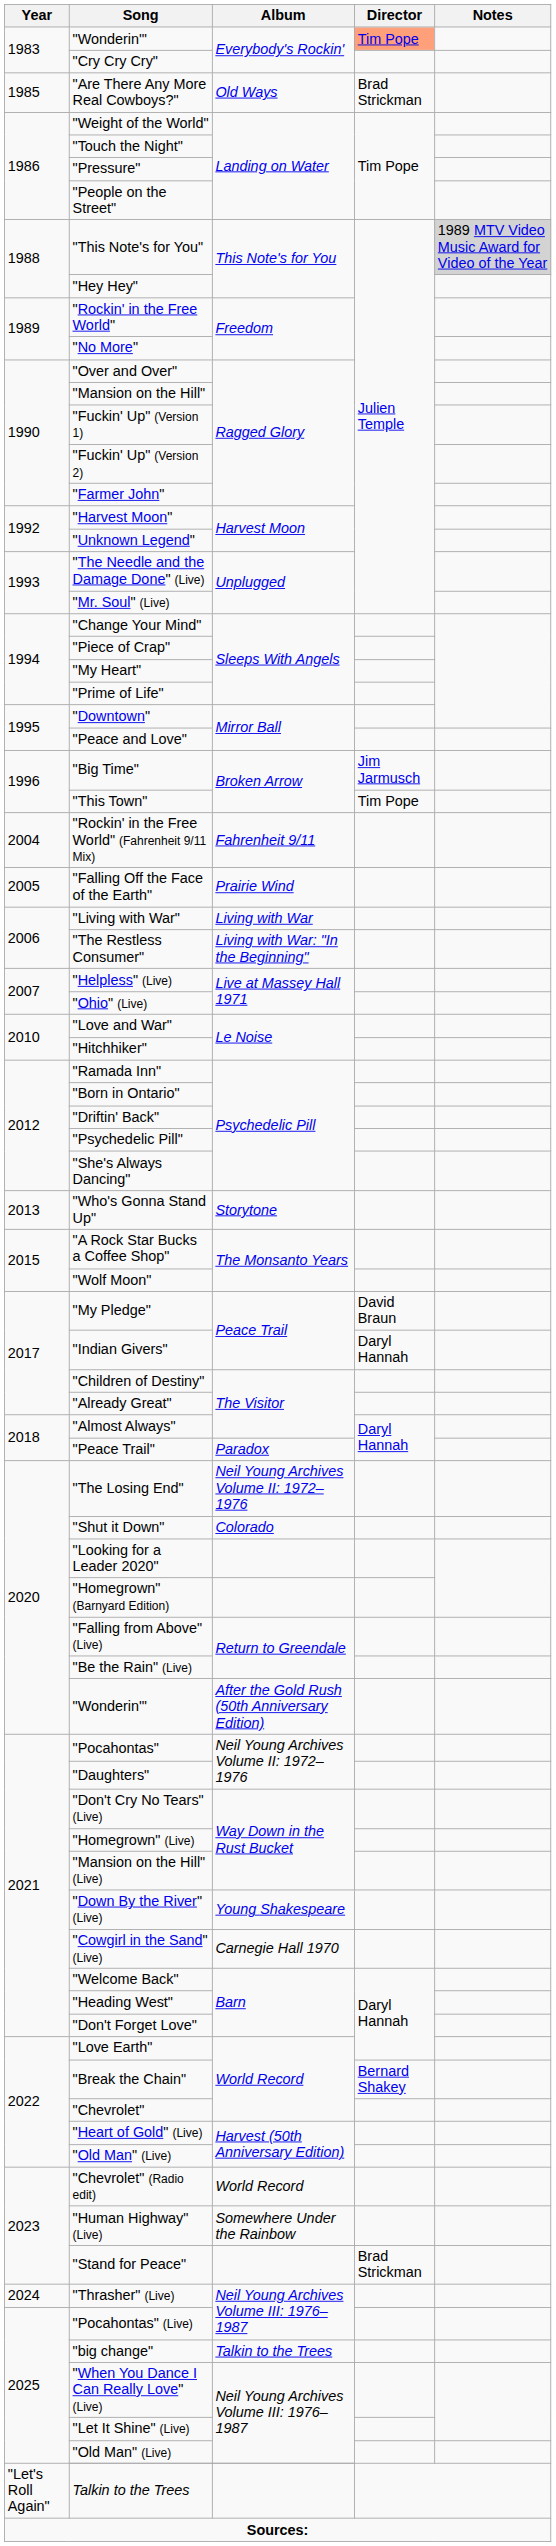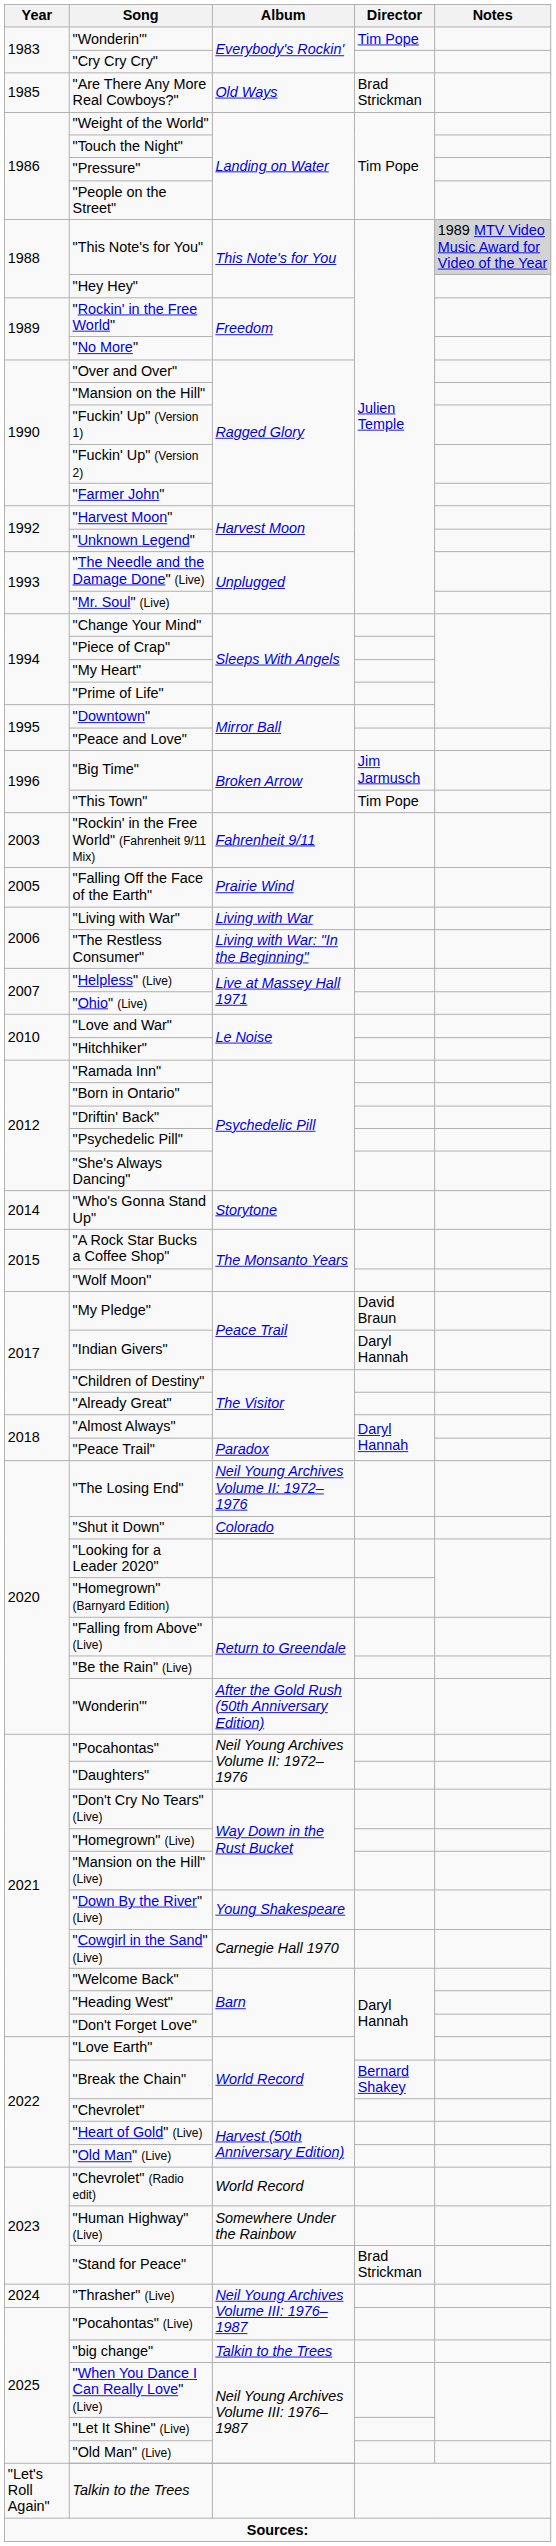 <table class="wikitable">
 <tr>
 <th>Year</th>
 <th>Song</th>
 <th>Album</th>
 <th>Director</th>
 <th>Notes</th>
 </tr>
 <tr>
 <td rowspan="2">1983</td>
 <td>"Wonderin'"</td>
 <td rowspan="2"><em><a href='#'>Everybody's Rockin'</a></em></td>
-<td style="background: lightsalmon;"><a href='#'>Tim Pope</a></td>
+<td><a href='#'>Tim Pope</a></td>
 <td></td>
 </tr>
 <tr>
 <td>"Cry Cry Cry"</td>
 <td></td>
 <td></td>
 </tr>
 <tr>
 <td>1985</td>
 <td>"Are There Any More Real Cowboys?"</td>
 <td><em><a href='#'>Old Ways</a></em></td>
 <td>Brad Strickman</td>
 <td></td>
 </tr>
 <tr>
 <td rowspan="4">1986</td>
 <td>"Weight of the World"</td>
 <td rowspan="4"><em><a href='#'>Landing on Water</a></em></td>
 <td rowspan="4">Tim Pope</td>
 <td></td>
 </tr>
 <tr>
 <td>"Touch the Night"</td>
 <td></td>
 </tr>
 <tr>
 <td>"Pressure"</td>
 <td></td>
 </tr>
 <tr>
 <td>"People on the Street"</td>
 <td></td>
 </tr>
 <tr>
 <td rowspan="2">1988</td>
 <td>"This Note's for You"</td>
 <td rowspan="2"><em><a href='#'>This Note's for You</a></em></td>
 <td rowspan="13"><a href='#'>Julien Temple</a></td>
 <td style="background: lightgrey;">1989 <a href='#'>MTV Video Music Award for Video of the Year</a></td>
 </tr>
 <tr>
 <td>"Hey Hey"</td>
 <td></td>
 </tr>
 <tr>
 <td rowspan="2">1989</td>
 <td>"<a href='#'>Rockin' in the Free World</a>"</td>
 <td rowspan="2"><em><a href='#'>Freedom</a></em></td>
 <td></td>
 </tr>
 <tr>
 <td>"<a href='#'>No More</a>"</td>
 <td></td>
 </tr>
 <tr>
 <td rowspan="5">1990</td>
 <td>"Over and Over"</td>
 <td rowspan="5"><em><a href='#'>Ragged Glory</a></em></td>
 <td></td>
 </tr>
 <tr>
 <td>"Mansion on the Hill"</td>
 <td></td>
 </tr>
 <tr>
 <td>"Fuckin' Up" <small>(Version 1)</small></td>
 <td></td>
 </tr>
 <tr>
 <td>"Fuckin' Up" <small>(Version 2)</small></td>
 <td></td>
 </tr>
 <tr>
 <td>"<a href='#'>Farmer John</a>"</td>
 <td></td>
 </tr>
 <tr>
 <td rowspan="2">1992</td>
 <td>"<a href='#'>Harvest Moon</a>"</td>
 <td rowspan="2"><em><a href='#'>Harvest Moon</a></em></td>
 <td></td>
 </tr>
 <tr>
 <td>"<a href='#'>Unknown Legend</a>"</td>
 <td></td>
 </tr>
 <tr>
 <td rowspan="2">1993</td>
 <td>"<a href='#'>The Needle and the Damage Done</a>" <small>(Live)</small></td>
 <td rowspan="2"><em><a href='#'>Unplugged</a></em></td>
 <td></td>
 </tr>
 <tr>
 <td>"<a href='#'>Mr. Soul</a>" <small>(Live)</small></td>
 <td></td>
 </tr>
 <tr>
 <td rowspan="4">1994</td>
 <td>"Change Your Mind"</td>
 <td rowspan="4"><em><a href='#'>Sleeps With Angels</a></em></td>
 <td></td>
 </tr>
 <tr>
 <td>"Piece of Crap"</td>
 <td></td>
 </tr>
 <tr>
 <td>"My Heart"</td>
 <td></td>
 </tr>
 <tr>
 <td>"Prime of Life"</td>
 <td></td>
 </tr>
 <tr>
 <td rowspan="2">1995</td>
 <td>"<a href='#'>Downtown</a>"</td>
 <td rowspan="2"><em><a href='#'>Mirror Ball</a></em></td>
 <td></td>
 </tr>
 <tr>
 <td>"Peace and Love"</td>
 <td></td>
 <td></td>
 </tr>
 <tr>
 <td rowspan="2">1996</td>
 <td>"Big Time"</td>
 <td rowspan="2"><em><a href='#'>Broken Arrow</a></em></td>
 <td><a href='#'>Jim Jarmusch</a></td>
 <td></td>
 </tr>
 <tr>
 <td>"This Town"</td>
 <td>Tim Pope</td>
 <td></td>
 </tr>
 <tr>
-<td>2004</td>
+<td>2003</td>
 <td>"Rockin' in the Free World" <small>(Fahrenheit 9/11 Mix)</small></td>
 <td><em><a href='#'>Fahrenheit 9/11</a></em></td>
 <td></td>
 <td></td>
 </tr>
 <tr>
 <td>2005</td>
 <td>"Falling Off the Face of the Earth"</td>
 <td><em><a href='#'>Prairie Wind</a></em></td>
 <td></td>
 <td></td>
 </tr>
 <tr>
 <td rowspan="2">2006</td>
 <td>"Living with War"</td>
 <td><em><a href='#'>Living with War</a></em></td>
 <td></td>
 <td></td>
 </tr>
 <tr>
 <td>"The Restless Consumer"</td>
 <td><em><a href='#'>Living with War: "In the Beginning"</a></em></td>
 <td></td>
 <td></td>
 </tr>
 <tr>
 <td rowspan="2">2007</td>
 <td>"<a href='#'>Helpless</a>" <small>(Live)</small></td>
 <td rowspan="2"><em><a href='#'>Live at Massey Hall 1971</a></em></td>
 <td></td>
 <td></td>
 </tr>
 <tr>
 <td>"<a href='#'>Ohio</a>" <small>(Live)</small></td>
 <td></td>
 <td></td>
 </tr>
 <tr>
 <td rowspan="2">2010</td>
 <td>"Love and War"</td>
 <td rowspan="2"><em><a href='#'>Le Noise</a></em></td>
 <td></td>
 <td></td>
 </tr>
 <tr>
 <td>"Hitchhiker"</td>
 <td></td>
 <td></td>
 </tr>
 <tr>
 <td rowspan="5">2012</td>
 <td>"Ramada Inn"</td>
 <td rowspan="5"><em><a href='#'>Psychedelic Pill</a></em></td>
 <td></td>
 <td></td>
 </tr>
 <tr>
 <td>"Born in Ontario"</td>
 <td></td>
 <td></td>
 </tr>
 <tr>
 <td>"Driftin' Back"</td>
 <td></td>
 <td></td>
 </tr>
 <tr>
 <td>"Psychedelic Pill"</td>
 <td></td>
 <td></td>
 </tr>
 <tr>
 <td>"She's Always Dancing"</td>
 <td></td>
 <td></td>
 </tr>
 <tr>
-<td>2013</td>
+<td>2014</td>
 <td>"Who's Gonna Stand Up"</td>
 <td><em><a href='#'>Storytone</a></em></td>
 <td></td>
 <td></td>
 </tr>
 <tr>
 <td rowspan="2">2015</td>
 <td>"A Rock Star Bucks a Coffee Shop"</td>
 <td rowspan="2"><em><a href='#'>The Monsanto Years</a></em></td>
 <td></td>
 <td></td>
 </tr>
 <tr>
 <td>"Wolf Moon"</td>
 <td></td>
 <td></td>
 </tr>
 <tr>
 <td rowspan="4">2017</td>
 <td>"My Pledge"</td>
 <td rowspan="2"><em><a href='#'>Peace Trail</a></em></td>
 <td>David Braun</td>
 <td></td>
 </tr>
 <tr>
 <td>"Indian Givers"</td>
 <td>Daryl Hannah</td>
 <td></td>
 </tr>
 <tr>
 <td>"Children of Destiny"</td>
 <td rowspan="3"><em><a href='#'>The Visitor</a></em></td>
 <td></td>
 <td></td>
 </tr>
 <tr>
 <td>"Already Great"</td>
 <td></td>
 <td></td>
 </tr>
 <tr>
 <td rowspan="2">2018</td>
 <td>"Almost Always"</td>
 <td rowspan="2"><a href='#'>Daryl Hannah</a></td>
 <td></td>
 </tr>
 <tr>
 <td>"Peace Trail"</td>
 <td><em><a href='#'>Paradox</a></em></td>
 <td></td>
 </tr>
 <tr>
 <td rowspan="7">2020</td>
 <td>"The Losing End"</td>
 <td><em><a href='#'>Neil Young Archives Volume II: 1972–1976</a></em></td>
 <td></td>
 <td></td>
 </tr>
 <tr>
 <td>"Shut it Down"</td>
 <td><em><a href='#'>Colorado</a></em></td>
 <td></td>
 <td></td>
 </tr>
 <tr>
 <td>"Looking for a Leader 2020"</td>
 <td></td>
 <td></td>
 </tr>
 <tr>
 <td>"Homegrown" <small>(Barnyard Edition)</small></td>
 <td></td>
 <td></td>
 </tr>
 <tr>
 <td>"Falling from Above" <small>(Live)</small></td>
 <td rowspan="2"><em><a href='#'>Return to Greendale</a></em></td>
 <td></td>
 <td></td>
 </tr>
 <tr>
 <td>"Be the Rain" <small>(Live)</small></td>
 <td></td>
 <td></td>
 </tr>
 <tr>
 <td>"Wonderin'"</td>
 <td><em><a href='#'>After the Gold Rush (50th Anniversary Edition)</a></em></td>
 <td></td>
 <td></td>
 </tr>
 <tr>
 <td rowspan="10">2021</td>
 <td>"Pocahontas"</td>
 <td rowspan="2"><em>Neil Young Archives Volume II: 1972–1976</em></td>
 <td></td>
 <td></td>
 </tr>
 <tr>
 <td>"Daughters"</td>
 <td></td>
 <td></td>
 </tr>
 <tr>
 <td>"Don't Cry No Tears" <small>(Live)</small></td>
 <td rowspan="3"><em><a href='#'>Way Down in the Rust Bucket</a></em></td>
 <td></td>
 <td></td>
 </tr>
 <tr>
 <td>"Homegrown" <small>(Live)</small></td>
 <td></td>
 <td></td>
 </tr>
 <tr>
 <td>"Mansion on the Hill" <small>(Live)</small></td>
 <td></td>
 <td></td>
 </tr>
 <tr>
 <td>"<a href='#'>Down By the River</a>" <small>(Live)</small></td>
 <td><em><a href='#'>Young Shakespeare</a></em></td>
 <td></td>
 <td></td>
 </tr>
 <tr>
 <td>"<a href='#'>Cowgirl in the Sand</a>" <small>(Live)</small></td>
 <td><em>Carnegie Hall 1970</em></td>
 <td></td>
 <td></td>
 </tr>
 <tr>
 <td>"Welcome Back"</td>
 <td rowspan="3"><em><a href='#'>Barn</a></em></td>
 <td rowspan="4">Daryl Hannah</td>
 <td></td>
 </tr>
 <tr>
 <td>"Heading West"</td>
 <td></td>
 </tr>
 <tr>
 <td>"Don't Forget Love"</td>
 <td></td>
 </tr>
 <tr>
 <td rowspan="5">2022</td>
 <td>"Love Earth"</td>
 <td rowspan="3"><em><a href='#'>World Record</a></em></td>
 <td></td>
 </tr>
 <tr>
 <td>"Break the Chain"</td>
 <td><a href='#'>Bernard Shakey</a></td>
 <td></td>
 </tr>
 <tr>
 <td>"Chevrolet"</td>
 <td></td>
 <td></td>
 </tr>
 <tr>
 <td>"<a href='#'>Heart of Gold</a>" <small>(Live)</small></td>
 <td rowspan="2"><em><a href='#'>Harvest (50th Anniversary Edition)</a></em></td>
 <td></td>
 <td></td>
 </tr>
 <tr>
 <td>"<a href='#'>Old Man</a>" <small>(Live)</small></td>
 <td></td>
 <td></td>
 </tr>
 <tr>
 <td rowspan="3">2023</td>
 <td>"Chevrolet" <small>(Radio edit)</small></td>
 <td><em>World Record</em></td>
 <td></td>
 <td></td>
 </tr>
 <tr>
 <td>"Human Highway" <small>(Live)</small></td>
 <td><em>Somewhere Under the Rainbow</em></td>
 <td></td>
 <td></td>
 </tr>
 <tr>
 <td>"Stand for Peace"</td>
 <td></td>
 <td>Brad Strickman</td>
 <td></td>
 </tr>
 <tr>
 <td>2024</td>
 <td>"Thrasher" <small>(Live)</small></td>
 <td rowspan="2"><em><a href='#'>Neil Young Archives Volume III: 1976–1987</a></em></td>
 <td></td>
 <td></td>
 </tr>
 <tr>
 <td rowspan="6">2025</td>
 <td>"Pocahontas" <small>(Live)</small></td>
 <td></td>
 <td></td>
 </tr>
 <tr>
 <td>"big change"</td>
 <td><em><a href='#'>Talkin to the Trees</a></em></td>
 <td></td>
 <td></td>
 </tr>
 <tr>
 <td>"<a href='#'>When You Dance I Can Really Love</a>" <small>(Live)</small></td>
 <td rowspan="3"><em>Neil Young Archives Volume III: 1976–1987</em></td>
 <td></td>
 </tr>
 <tr>
 <td>"Let It Shine" <small>(Live)</small></td>
 <td></td>
 </tr>
 <tr>
 <td>"Old Man" <small>(Live)</small></td>
 <td></td>
 <td></td>
 </tr>
 <tr>
 </tr>
 <tr>
 <td>"Let's Roll Again"</td>
 <td><em>Talkin to the Trees</em></td>
 <td></td>
 </tr>
 <tr>
 <td colspan="5" style="text-align: center;"><strong>Sources:</strong></td>
 </tr>
 </table>
